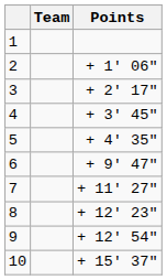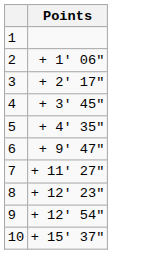 <table class="wikitable">
 <tr>
 <th></th>
-<th>Team</th>
 <th>Points</th>
 </tr>
 <tr>
 <td>1</td>
-<td> </td>
 <td align=right></td>
 </tr>
 <tr>
 <td>2</td>
-<td> </td>
 <td align=right>+ 1' 06"</td>
 </tr>
 <tr>
 <td>3</td>
-<td> </td>
 <td align=right>+ 2' 17"</td>
 </tr>
 <tr>
 <td>4</td>
-<td> </td>
 <td align=right>+ 3' 45"</td>
 </tr>
 <tr>
 <td>5</td>
-<td> </td>
 <td align=right>+ 4' 35"</td>
 </tr>
 <tr>
 <td>6</td>
-<td> </td>
 <td align=right>+ 9' 47"</td>
 </tr>
 <tr>
 <td>7</td>
-<td> </td>
 <td align=right>+ 11' 27"</td>
 </tr>
 <tr>
 <td>8</td>
-<td> </td>
 <td align=right>+ 12' 23"</td>
 </tr>
 <tr>
 <td>9</td>
-<td> </td>
 <td align=right>+ 12' 54"</td>
 </tr>
 <tr>
 <td>10</td>
-<td> </td>
 <td align=right>+ 15' 37"</td>
 </tr>
 </table>
